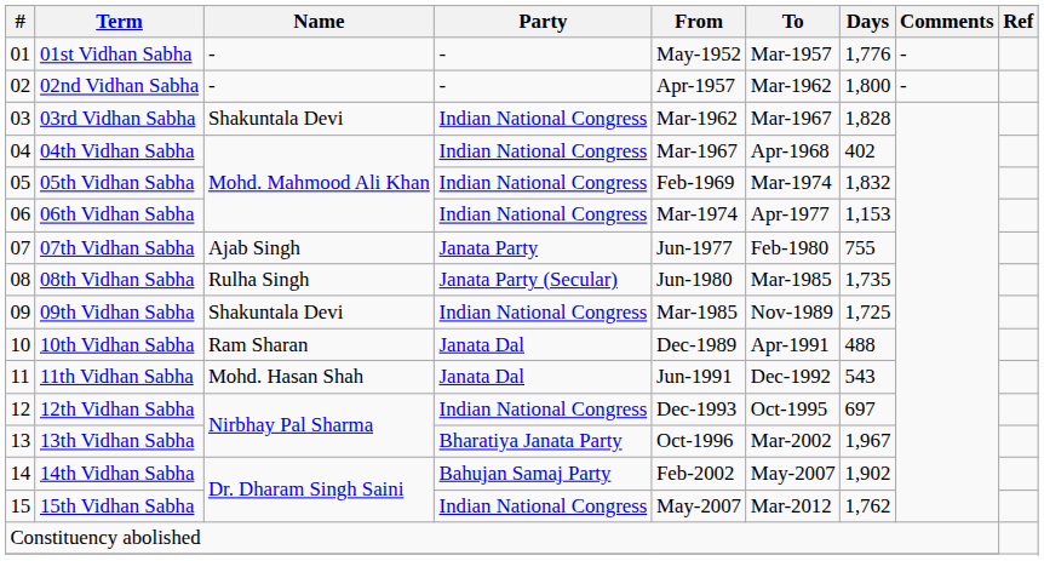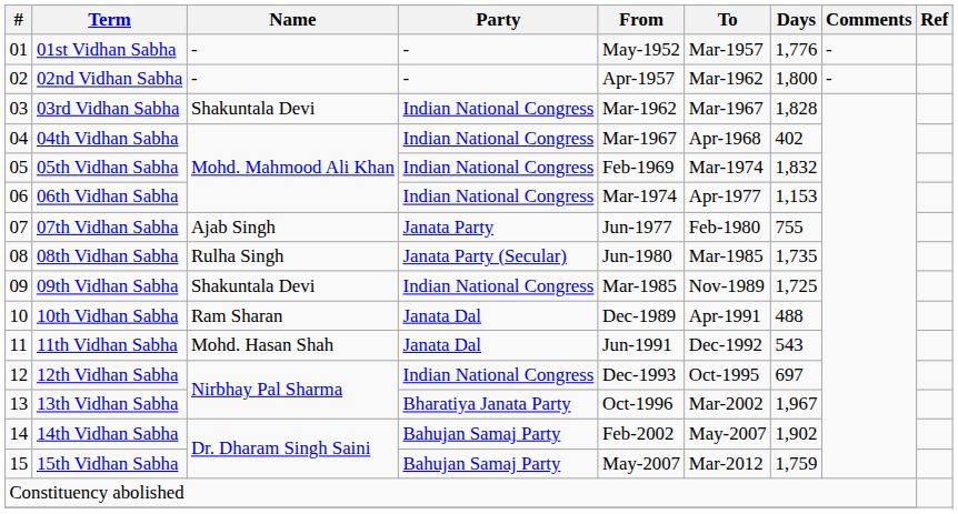 <table class="wikitable sortable">
 <tr>
 <th>#</th>
 <th><a href='#'>Term</a></th>
 <th>Name</th>
 <th>Party</th>
 <th>From</th>
 <th>To</th>
 <th>Days</th>
 <th>Comments</th>
 <th>Ref</th>
 </tr>
 <tr>
 <td>01</td>
 <td><a href='#'>01st Vidhan Sabha</a></td>
 <td>-</td>
 <td>-</td>
 <td>May-1952</td>
 <td>Mar-1957</td>
 <td>1,776</td>
 <td>-</td>
 <td></td>
 </tr>
 <tr>
 <td>02</td>
 <td><a href='#'>02nd Vidhan Sabha</a></td>
 <td>-</td>
 <td>-</td>
 <td>Apr-1957</td>
 <td>Mar-1962</td>
 <td>1,800</td>
 <td>-</td>
 <td></td>
 </tr>
 <tr>
 <td>03</td>
 <td><a href='#'>03rd Vidhan Sabha</a></td>
 <td>Shakuntala Devi</td>
 <td><a href='#'>Indian National Congress</a></td>
 <td>Mar-1962</td>
 <td>Mar-1967</td>
 <td>1,828</td>
 <td rowspan="13"></td>
 <td></td>
 </tr>
 <tr>
 <td>04</td>
 <td><a href='#'>04th Vidhan Sabha</a></td>
 <td rowspan="3"><a href='#'>Mohd. Mahmood Ali Khan</a></td>
 <td><a href='#'>Indian National Congress</a></td>
 <td>Mar-1967</td>
 <td>Apr-1968</td>
 <td>402</td>
 <td></td>
 </tr>
 <tr>
 <td>05</td>
 <td><a href='#'>05th Vidhan Sabha</a></td>
 <td><a href='#'>Indian National Congress</a></td>
 <td>Feb-1969</td>
 <td>Mar-1974</td>
 <td>1,832</td>
 <td></td>
 </tr>
 <tr>
 <td>06</td>
 <td><a href='#'>06th Vidhan Sabha</a></td>
 <td><a href='#'>Indian National Congress</a></td>
 <td>Mar-1974</td>
 <td>Apr-1977</td>
 <td>1,153</td>
 <td></td>
 </tr>
 <tr>
 <td>07</td>
 <td><a href='#'>07th Vidhan Sabha</a></td>
 <td>Ajab Singh</td>
 <td><a href='#'>Janata Party</a></td>
 <td>Jun-1977</td>
 <td>Feb-1980</td>
 <td>755</td>
 <td></td>
 </tr>
 <tr>
 <td>08</td>
 <td><a href='#'>08th Vidhan Sabha</a></td>
 <td>Rulha Singh</td>
 <td><a href='#'>Janata Party (Secular)</a></td>
 <td>Jun-1980</td>
 <td>Mar-1985</td>
 <td>1,735</td>
 <td></td>
 </tr>
 <tr>
 <td>09</td>
 <td><a href='#'>09th Vidhan Sabha</a></td>
 <td>Shakuntala Devi</td>
 <td><a href='#'>Indian National Congress</a></td>
 <td>Mar-1985</td>
 <td>Nov-1989</td>
 <td>1,725</td>
 <td></td>
 </tr>
 <tr>
 <td>10</td>
 <td><a href='#'>10th Vidhan Sabha</a></td>
 <td>Ram Sharan</td>
 <td><a href='#'>Janata Dal</a></td>
 <td>Dec-1989</td>
 <td>Apr-1991</td>
 <td>488</td>
 <td></td>
 </tr>
 <tr>
 <td>11</td>
 <td><a href='#'>11th Vidhan Sabha</a></td>
 <td>Mohd. Hasan Shah</td>
 <td><a href='#'>Janata Dal</a></td>
 <td>Jun-1991</td>
 <td>Dec-1992</td>
 <td>543</td>
 <td></td>
 </tr>
 <tr>
 <td>12</td>
 <td><a href='#'>12th Vidhan Sabha</a></td>
 <td rowspan="2"><a href='#'>Nirbhay Pal Sharma</a></td>
 <td><a href='#'>Indian National Congress</a></td>
 <td>Dec-1993</td>
 <td>Oct-1995</td>
 <td>697</td>
 <td></td>
 </tr>
 <tr>
 <td>13</td>
 <td><a href='#'>13th Vidhan Sabha</a></td>
 <td><a href='#'>Bharatiya Janata Party</a></td>
 <td>Oct-1996</td>
 <td>Mar-2002</td>
 <td>1,967</td>
 <td></td>
 </tr>
 <tr>
 <td>14</td>
 <td><a href='#'>14th Vidhan Sabha</a></td>
 <td rowspan="2"><a href='#'>Dr. Dharam Singh Saini</a></td>
 <td><a href='#'>Bahujan Samaj Party</a></td>
 <td>Feb-2002</td>
 <td>May-2007</td>
 <td>1,902</td>
 <td></td>
 </tr>
 <tr>
 <td>15</td>
 <td><a href='#'>15th Vidhan Sabha</a></td>
-<td><a href='#'>Indian National Congress</a></td>
+<td><a href='#'>Bahujan Samaj Party</a></td>
 <td>May-2007</td>
 <td>Mar-2012</td>
-<td>1,762</td>
+<td>1,759</td>
 <td></td>
 </tr>
 <tr>
 <td colspan=8>Constituency abolished</td>
 </tr>
 <tr>
 </tr>
 </table>
